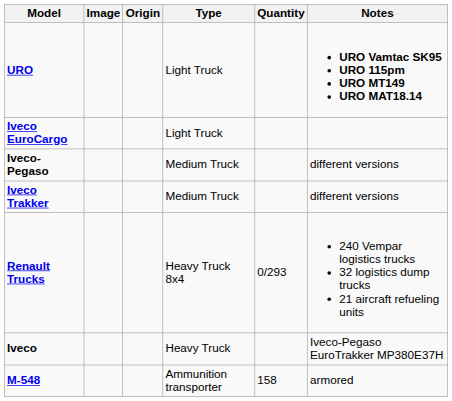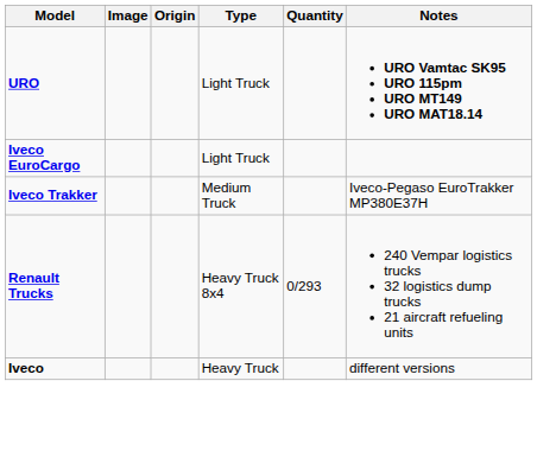 <table class="wikitable">
 <tr>
 <th>Model</th>
 <th>Image</th>
 <th>Origin</th>
 <th>Type</th>
 <th>Quantity</th>
 <th>Notes</th>
 </tr>
 <tr>
 <td><strong><a href='#'>URO</a></strong></td>
 <td></td>
 <td></td>
 <td>Light Truck</td>
 <td></td>
 <td><strong><br><ul><li>URO Vamtac SK95</li><li>URO 115pm</li><li>URO MT149</li><li>URO MAT18.14</li></ul></strong></td>
 </tr>
 <tr>
 <td><strong><a href='#'>Iveco EuroCargo</a></strong></td>
 <td></td>
 <td></td>
 <td>Light Truck</td>
 <td></td>
 <td></td>
 </tr>
 <tr>
-<td><strong>Iveco-Pegaso</strong></td>
-<td></td>
-<td> </td>
-<td>Medium Truck</td>
-<td></td>
-<td>different versions</td>
-</tr>
-<tr>
 <td><strong><a href='#'>Iveco Trakker</a></strong></td>
 <td></td>
 <td></td>
 <td>Medium Truck</td>
 <td></td>
-<td>different versions</td>
+<td>Iveco-Pegaso EuroTrakker MP380E37H</td>
 </tr>
 <tr>
 <td><strong><a href='#'>Renault Trucks</a></strong></td>
 <td></td>
 <td></td>
 <td>Heavy Truck 8x4</td>
 <td>0/293</td>
 <td><br><ul><li>240 Vempar logistics trucks</li><li>32 logistics dump trucks</li><li>21 aircraft refueling units</li></ul></td>
 </tr>
 <tr>
 <td><strong>Iveco</strong></td>
 <td></td>
 <td></td>
 <td>Heavy Truck</td>
 <td></td>
-<td>Iveco-Pegaso EuroTrakker MP380E37H</td>
-</tr>
-<tr>
-<td><strong><a href='#'>M-548</a></strong></td>
-<td></td>
-<td></td>
-<td>Ammunition transporter</td>
-<td>158</td>
-<td>armored</td>
+<td>different versions</td>
 </tr>
 </table>
